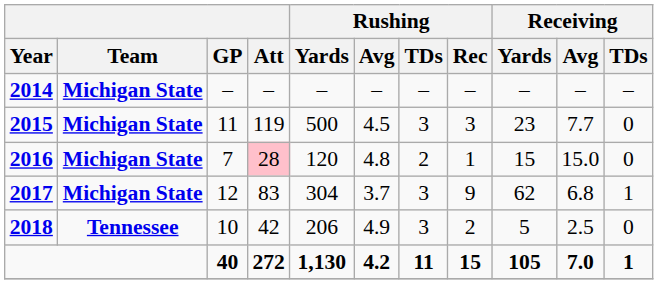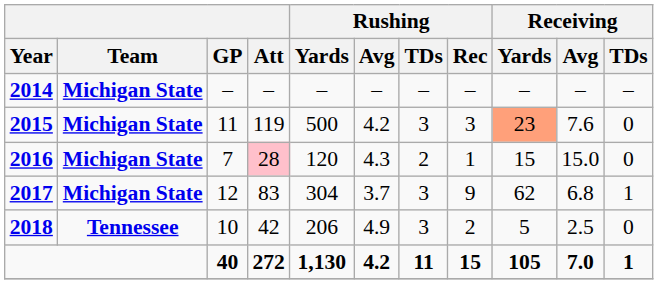 <table class="wikitable" style="text-align:center;">
 <tr>
 <th colspan=4></th>
 <th colspan=4>Rushing</th>
 <th colspan=5>Receiving</th>
 </tr>
 <tr>
 <th>Year</th>
 <th>Team</th>
 <th>GP</th>
 <th>Att</th>
 <th>Yards</th>
 <th>Avg</th>
 <th>TDs</th>
 <th>Rec</th>
 <th>Yards</th>
 <th>Avg</th>
 <th>TDs</th>
 </tr>
 <tr>
 <td><a href='#'><strong>2014</strong></a></td>
 <td><a href='#'><strong>Michigan State</strong></a></td>
 <td>–</td>
 <td>–</td>
 <td>–</td>
 <td>–</td>
 <td>–</td>
 <td>–</td>
 <td>–</td>
 <td>–</td>
 <td>–</td>
 </tr>
 <tr>
 <td><a href='#'><strong>2015</strong></a></td>
 <td><a href='#'><strong>Michigan State</strong></a></td>
 <td>11</td>
 <td>119</td>
 <td>500</td>
-<td>4.5</td>
+<td>4.2</td>
 <td>3</td>
 <td>3</td>
-<td>23</td>
-<td>7.7</td>
+<td style="background: lightsalmon;">23</td>
+<td>7.6</td>
 <td>0</td>
 </tr>
 <tr>
 <td><a href='#'><strong>2016</strong></a></td>
 <td><a href='#'><strong>Michigan State</strong></a></td>
 <td>7</td>
 <td style="background: pink;">28</td>
 <td>120</td>
-<td>4.8</td>
+<td>4.3</td>
 <td>2</td>
 <td>1</td>
 <td>15</td>
 <td>15.0</td>
 <td>0</td>
 </tr>
 <tr>
 <td><a href='#'><strong>2017</strong></a></td>
 <td><a href='#'><strong>Michigan State</strong></a></td>
 <td>12</td>
 <td>83</td>
 <td>304</td>
 <td>3.7</td>
 <td>3</td>
 <td>9</td>
 <td>62</td>
 <td>6.8</td>
 <td>1</td>
 </tr>
 <tr>
 <td><a href='#'><strong>2018</strong></a></td>
 <td><a href='#'><strong>Tennessee</strong></a></td>
 <td>10</td>
 <td>42</td>
 <td>206</td>
 <td>4.9</td>
 <td>3</td>
 <td>2</td>
 <td>5</td>
 <td>2.5</td>
 <td>0</td>
 </tr>
 <tr>
 <td colspan=2></td>
 <td><strong>40</strong></td>
 <td><strong>272</strong></td>
 <td><strong>1,130</strong></td>
 <td><strong>4.2</strong></td>
 <td><strong>11</strong></td>
 <td><strong>15</strong></td>
 <td><strong>105</strong></td>
 <td><strong>7.0</strong></td>
 <td><strong>1</strong></td>
 </tr>
 <tr>
 </tr>
 </table>
